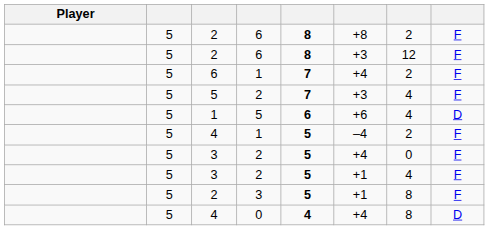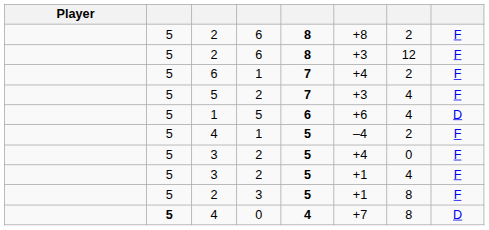 <table class="wikitable sortable" style="text-align:center;">
 <tr>
 <th width="175px">Player</th>
 <th width="50px"></th>
 <th width="50px"></th>
 <th width="50px"></th>
 <th width="60px"></th>
 <th width="60px"></th>
 <th width="50px"></th>
 <th width="60px"></th>
 </tr>
 <tr>
 <td align="left"> </td>
 <td>5</td>
 <td>2</td>
 <td>6</td>
 <td><strong>8</strong></td>
 <td>+8</td>
 <td>2</td>
 <td><a href='#'>F</a></td>
 </tr>
 <tr>
 <td align="left"> </td>
 <td>5</td>
 <td>2</td>
 <td>6</td>
 <td><strong>8</strong></td>
 <td>+3</td>
 <td>12</td>
 <td><a href='#'>F</a></td>
 </tr>
 <tr>
 <td align="left"> </td>
 <td>5</td>
 <td>6</td>
 <td>1</td>
 <td><strong>7</strong></td>
 <td>+4</td>
 <td>2</td>
 <td><a href='#'>F</a></td>
 </tr>
 <tr>
 <td align="left"> </td>
 <td>5</td>
 <td>5</td>
 <td>2</td>
 <td><strong>7</strong></td>
 <td>+3</td>
 <td>4</td>
 <td><a href='#'>F</a></td>
 </tr>
 <tr>
 <td align="left"> </td>
 <td>5</td>
 <td>1</td>
 <td>5</td>
 <td><strong>6</strong></td>
 <td>+6</td>
 <td>4</td>
 <td><a href='#'>D</a></td>
 </tr>
 <tr>
 <td align="left"> </td>
 <td>5</td>
 <td>4</td>
 <td>1</td>
 <td><strong>5</strong></td>
 <td>–4</td>
 <td>2</td>
 <td><a href='#'>F</a></td>
 </tr>
 <tr>
 <td align="left"> </td>
 <td>5</td>
 <td>3</td>
 <td>2</td>
 <td><strong>5</strong></td>
 <td>+4</td>
 <td>0</td>
 <td><a href='#'>F</a></td>
 </tr>
 <tr>
 <td align="left"> </td>
 <td>5</td>
 <td>3</td>
 <td>2</td>
 <td><strong>5</strong></td>
 <td>+1</td>
 <td>4</td>
 <td><a href='#'>F</a></td>
 </tr>
 <tr>
 <td align="left"> </td>
 <td>5</td>
 <td>2</td>
 <td>3</td>
 <td><strong>5</strong></td>
 <td>+1</td>
 <td>8</td>
 <td><a href='#'>F</a></td>
 </tr>
 <tr>
 <td align="left"> </td>
-<td>5</td>
+<td><strong>5</strong></td>
 <td>4</td>
 <td>0</td>
 <td><strong>4</strong></td>
-<td>+4</td>
+<td>+7</td>
 <td>8</td>
 <td><a href='#'>D</a></td>
 </tr>
 </table>
